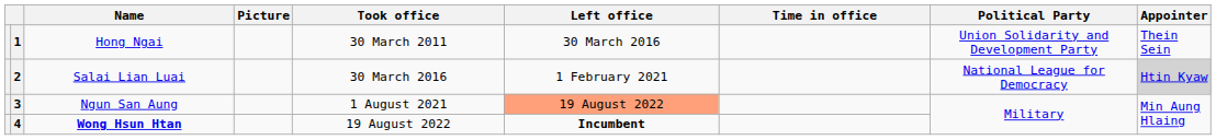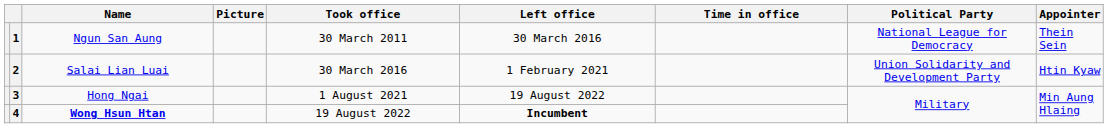 <table class="wikitable" width="100%">
 <tr>
 <th colspan="2" width="1%"></th>
 <th width="20%">Name<br></th>
 <th width="100px">Picture</th>
 <th width="20%">Took office</th>
 <th width="20%">Left office</th>
 <th width="20%">Time in office</th>
 <th width="20%">Political Party</th>
 <th width="20%">Appointer</th>
 </tr>
 <tr>
 <th></th>
 <th style="text-align:center;">1</th>
-<td align=center><a href='#'>Hong Ngai</a></td>
+<td align=center><a href='#'>Ngun San Aung</a></td>
 <td align=center></td>
 <td align=center>30 March 2011</td>
 <td align=center>30 March 2016</td>
 <td align=center></td>
-<td align=center><a href='#'>Union Solidarity and Development Party</a></td>
+<td align=center><a href='#'>National League for Democracy</a></td>
 <td><a href='#'>Thein Sein</a></td>
 </tr>
 <tr>
 <th></th>
 <th style="text-align:center;">2</th>
 <td align=center><a href='#'>Salai Lian Luai</a></td>
 <td align=center></td>
 <td align=center>30 March 2016</td>
 <td align=center>1 February 2021</td>
 <td align=center></td>
-<td align=center><a href='#'>National League for Democracy</a></td>
-<td style="background: lightgrey;"><a href='#'>Htin Kyaw</a></td>
+<td align=center><a href='#'>Union Solidarity and Development Party</a></td>
+<td><a href='#'>Htin Kyaw</a></td>
 </tr>
 <tr>
 <th></th>
 <th style="text-align:center;">3</th>
-<td align=center><a href='#'>Ngun San Aung</a></td>
+<td align=center><a href='#'>Hong Ngai</a></td>
 <td align=center></td>
 <td align=center>1 August 2021</td>
-<td align=center style="background: lightsalmon;">19 August 2022</td>
+<td align=center>19 August 2022</td>
 <td align=center></td>
 <td rowspan=2 align=center><a href='#'>Military</a></td>
 <td rowspan=2><a href='#'>Min Aung Hlaing</a></td>
 </tr>
 <tr>
 <th></th>
 <th style="text-align:center;">4</th>
 <td align=center><strong><a href='#'>Wong Hsun Htan</a></strong></td>
 <td align=center></td>
 <td align=center>19 August 2022</td>
 <td align=center><strong>Incumbent</strong></td>
 <td align=center></td>
 </tr>
 </table>
